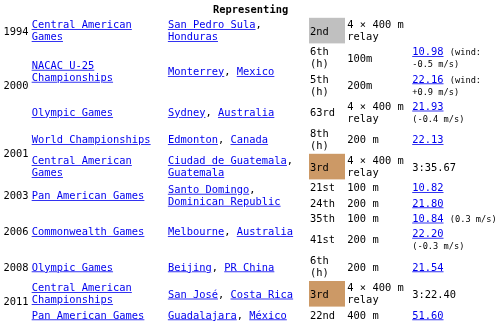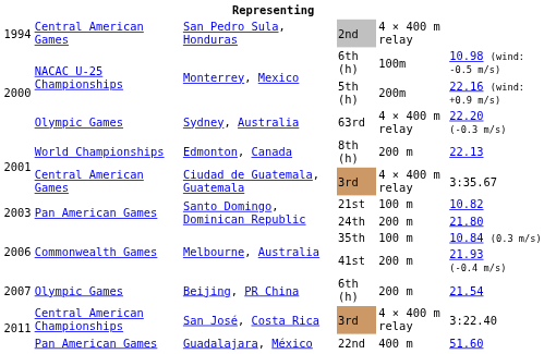 <table>
 <tr>
 <th colspan="6">Representing </th>
 </tr>
 <tr>
 <td>1994</td>
 <td><a href='#'>Central American Games</a></td>
 <td><a href='#'>San Pedro Sula</a>, <a href='#'>Honduras</a></td>
 <td bgcolor=silver>2nd</td>
 <td>4 × 400 m relay</td>
 <td></td>
 </tr>
 <tr>
 <td rowspan=3>2000</td>
 <td rowspan=2><a href='#'>NACAC U-25 Championships</a></td>
 <td rowspan=2><a href='#'>Monterrey</a>, <a href='#'>Mexico</a></td>
 <td>6th (h)</td>
 <td>100m</td>
 <td><a href='#'>10.98</a> <small>(wind: -0.5 m/s)</small></td>
 </tr>
 <tr>
 <td>5th (h)</td>
 <td>200m</td>
 <td><a href='#'>22.16</a> <small>(wind: +0.9 m/s)</small></td>
 </tr>
 <tr>
 <td><a href='#'>Olympic Games</a></td>
 <td><a href='#'>Sydney</a>, <a href='#'>Australia</a></td>
 <td>63rd</td>
 <td>4 × 400 m relay</td>
-<td><a href='#'>21.93</a> <small>(-0.4 m/s)</small></td>
+<td><a href='#'>22.20</a> <small>(-0.3 m/s)</small></td>
 </tr>
 <tr>
 <td rowspan = "2">2001</td>
 <td><a href='#'>World Championships</a></td>
 <td><a href='#'>Edmonton</a>, <a href='#'>Canada</a></td>
 <td>8th (h)</td>
 <td>200 m</td>
 <td><a href='#'>22.13</a></td>
 </tr>
 <tr>
 <td><a href='#'>Central American Games</a></td>
 <td><a href='#'>Ciudad de Guatemala</a>, <a href='#'>Guatemala</a></td>
 <td bgcolor=cc9966>3rd</td>
 <td>4 × 400 m relay</td>
 <td>3:35.67</td>
 </tr>
 <tr>
 <td rowspan = "2">2003</td>
 <td rowspan = "2"><a href='#'>Pan American Games</a></td>
 <td rowspan = "2"><a href='#'>Santo Domingo</a>, <a href='#'>Dominican Republic</a></td>
 <td>21st</td>
 <td>100 m</td>
 <td><a href='#'>10.82</a></td>
 </tr>
 <tr>
 <td>24th</td>
 <td>200 m</td>
 <td><a href='#'>21.80</a></td>
 </tr>
 <tr>
 <td rowspan = "2">2006</td>
 <td rowspan = "2"><a href='#'>Commonwealth Games</a></td>
 <td rowspan = "2"><a href='#'>Melbourne</a>, <a href='#'>Australia</a></td>
 <td>35th</td>
 <td>100 m</td>
 <td><a href='#'>10.84</a> <small>(0.3 m/s)</small></td>
 </tr>
 <tr>
 <td>41st</td>
 <td>200 m</td>
-<td><a href='#'>22.20</a> <small>(-0.3 m/s)</small></td>
+<td><a href='#'>21.93</a> <small>(-0.4 m/s)</small></td>
 </tr>
 <tr>
-<td>2008</td>
+<td>2007</td>
 <td><a href='#'>Olympic Games</a></td>
 <td><a href='#'>Beijing</a>, <a href='#'>PR China</a></td>
 <td>6th (h)</td>
 <td>200 m</td>
 <td><a href='#'>21.54</a></td>
 </tr>
 <tr>
 <td rowspan = "2">2011</td>
 <td><a href='#'>Central American Championships</a></td>
 <td><a href='#'>San José</a>, <a href='#'>Costa Rica</a></td>
 <td bgcolor=cc9966>3rd</td>
 <td>4 × 400 m relay</td>
 <td>3:22.40</td>
 </tr>
 <tr>
 <td><a href='#'>Pan American Games</a></td>
 <td><a href='#'>Guadalajara</a>, <a href='#'>México</a></td>
 <td>22nd</td>
 <td>400 m</td>
 <td><a href='#'>51.60</a></td>
 </tr>
 </table>
